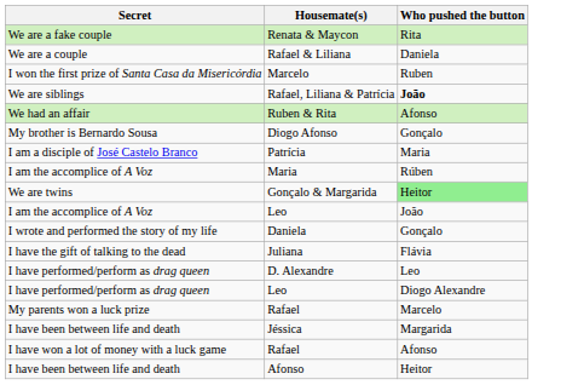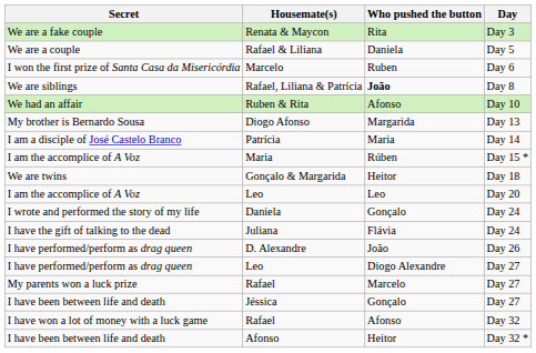 <table class="wikitable">
 <tr>
 <th>Secret</th>
 <th>Housemate(s)</th>
 <th>Who pushed the button</th>
+<th>Day</th>
 </tr>
 <tr bgcolor=#DOFOC0>
 <td>We are a fake couple</td>
 <td>Renata & Maycon</td>
 <td>Rita</td>
+<td>Day 3</td>
 </tr>
 <tr>
 <td>We are a couple</td>
 <td>Rafael & Liliana</td>
 <td>Daniela</td>
+<td>Day 5</td>
 </tr>
 <tr>
 <td>I won the first prize of <em>Santa Casa da Misericórdia</em></td>
 <td>Marcelo</td>
 <td>Ruben</td>
+<td>Day 6</td>
 </tr>
 <tr>
 <td>We are siblings</td>
 <td>Rafael, Liliana & Patrícia</td>
 <td><strong>João</strong></td>
+<td>Day 8</td>
 </tr>
 <tr bgcolor=#DOFOC0>
 <td>We had an affair</td>
 <td>Ruben & Rita</td>
 <td>Afonso</td>
+<td>Day 10</td>
 </tr>
 <tr>
 <td>My brother is Bernardo Sousa</td>
 <td>Diogo Afonso</td>
-<td>Gonçalo</td>
+<td>Margarida</td>
+<td>Day 13</td>
 </tr>
 <tr>
 <td>I am a disciple of <a href='#'>José Castelo Branco</a></td>
 <td>Patrícia</td>
 <td>Maria</td>
+<td>Day 14</td>
 </tr>
 <tr>
 <td>I am the accomplice of <em>A Voz</em></td>
 <td>Maria</td>
 <td>Rúben</td>
+<td>Day 15 *</td>
 </tr>
 <tr>
 <td>We are twins</td>
 <td>Gonçalo & Margarida</td>
-<td style="background: lightgreen;">Heitor</td>
+<td>Heitor</td>
+<td>Day 18</td>
 </tr>
 <tr>
 <td>I am the accomplice of <em>A Voz</em></td>
 <td>Leo</td>
-<td>João</td>
+<td>Leo</td>
+<td>Day 20</td>
 </tr>
 <tr>
 <td>I wrote and performed the story of my life</td>
 <td>Daniela</td>
 <td>Gonçalo</td>
+<td>Day 24</td>
 </tr>
 <tr>
 <td>I have the gift of talking to the dead</td>
 <td>Juliana</td>
 <td>Flávia</td>
+<td>Day 24</td>
 </tr>
 <tr>
 <td>I have performed/perform as <em>drag queen</em></td>
 <td>D. Alexandre</td>
-<td>Leo</td>
+<td>João</td>
+<td>Day 26</td>
 </tr>
 <tr>
 <td>I have performed/perform as <em>drag queen</em></td>
 <td>Leo</td>
 <td>Diogo Alexandre</td>
+<td>Day 27</td>
 </tr>
 <tr>
 <td>My parents won a luck prize</td>
 <td>Rafael</td>
 <td>Marcelo</td>
+<td>Day 27</td>
 </tr>
 <tr>
 <td>I have been between life and death</td>
 <td>Jéssica</td>
-<td>Margarida</td>
+<td>Gonçalo</td>
+<td>Day 27</td>
 </tr>
 <tr>
 <td>I have won a lot of money with a luck game</td>
 <td>Rafael</td>
 <td>Afonso</td>
+<td>Day 32</td>
 </tr>
 <tr>
 <td>I have been between life and death</td>
 <td>Afonso</td>
 <td>Heitor</td>
+<td>Day 32 *</td>
 </tr>
 </table>
